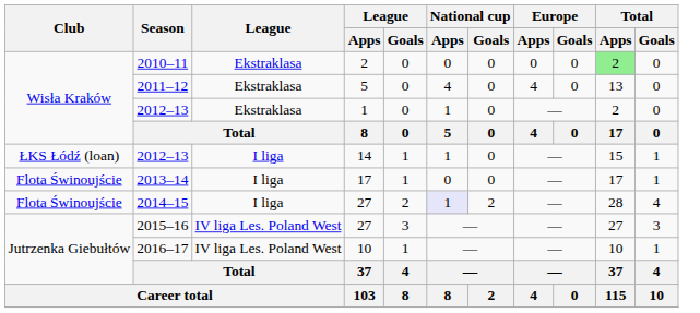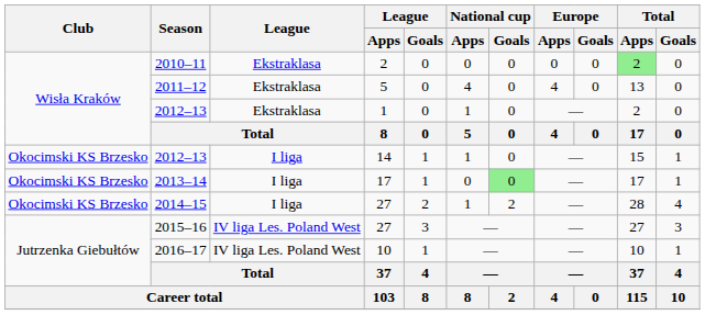 <table class="wikitable" style="text-align: center;">
 <tr>
 <th rowspan="2">Club</th>
 <th rowspan="2">Season</th>
 <th rowspan="2">League</th>
 <th colspan="2">League</th>
 <th colspan="2">National cup</th>
 <th colspan="2">Europe</th>
 <th colspan="2">Total</th>
 </tr>
 <tr>
 <th>Apps</th>
 <th>Goals</th>
 <th>Apps</th>
 <th>Goals</th>
 <th>Apps</th>
 <th>Goals</th>
 <th>Apps</th>
 <th>Goals</th>
 </tr>
 <tr>
 <td rowspan="4" valign="center"><a href='#'>Wisła Kraków</a></td>
 <td><a href='#'>2010–11</a></td>
 <td><a href='#'>Ekstraklasa</a></td>
 <td>2</td>
 <td>0</td>
 <td>0</td>
 <td>0</td>
 <td>0</td>
 <td>0</td>
 <td style="background: lightgreen;">2</td>
 <td>0</td>
 </tr>
 <tr>
 <td><a href='#'>2011–12</a></td>
 <td>Ekstraklasa</td>
 <td>5</td>
 <td>0</td>
 <td>4</td>
 <td>0</td>
 <td>4</td>
 <td>0</td>
 <td>13</td>
 <td>0</td>
 </tr>
 <tr>
 <td><a href='#'>2012–13</a></td>
 <td>Ekstraklasa</td>
 <td>1</td>
 <td>0</td>
 <td>1</td>
 <td>0</td>
 <td colspan="2">—</td>
 <td>2</td>
 <td>0</td>
 </tr>
 <tr>
 <th colspan="2">Total</th>
 <th>8</th>
 <th>0</th>
 <th>5</th>
 <th>0</th>
 <th>4</th>
 <th>0</th>
 <th>17</th>
 <th>0</th>
 </tr>
 <tr>
-<td rowspan="1" valign="center"><a href='#'>ŁKS Łódź</a> (loan)</td>
+<td rowspan="1" valign="center"><a href='#'>Okocimski KS Brzesko</a></td>
 <td><a href='#'>2012–13</a></td>
 <td><a href='#'>I liga</a></td>
 <td>14</td>
 <td>1</td>
 <td>1</td>
 <td>0</td>
 <td colspan="2">—</td>
 <td>15</td>
 <td>1</td>
 </tr>
 <tr>
-<td rowspan="1" valign="center"><a href='#'>Flota Świnoujście</a></td>
+<td rowspan="1" valign="center"><a href='#'>Okocimski KS Brzesko</a></td>
 <td><a href='#'>2013–14</a></td>
 <td>I liga</td>
 <td>17</td>
 <td>1</td>
 <td>0</td>
-<td>0</td>
+<td style="background: lightgreen;">0</td>
 <td colspan="2">—</td>
 <td>17</td>
 <td>1</td>
 </tr>
 <tr>
-<td rowspan="1" valign="center"><a href='#'>Flota Świnoujście</a></td>
+<td rowspan="1" valign="center"><a href='#'>Okocimski KS Brzesko</a></td>
 <td><a href='#'>2014–15</a></td>
 <td>I liga</td>
 <td>27</td>
 <td>2</td>
-<td style="background: lavender;">1</td>
+<td>1</td>
 <td>2</td>
 <td colspan="2">—</td>
 <td>28</td>
 <td>4</td>
 </tr>
 <tr>
 <td rowspan="3" valign="center">Jutrzenka Giebułtów</td>
 <td>2015–16</td>
 <td><a href='#'>IV liga Les. Poland West</a></td>
 <td>27</td>
 <td>3</td>
 <td colspan="2">—</td>
 <td colspan="2">—</td>
 <td>27</td>
 <td>3</td>
 </tr>
 <tr>
 <td>2016–17</td>
 <td>IV liga Les. Poland West</td>
 <td>10</td>
 <td>1</td>
 <td colspan="2">—</td>
 <td colspan="2">—</td>
 <td>10</td>
 <td>1</td>
 </tr>
 <tr>
 <th colspan="2">Total</th>
 <th>37</th>
 <th>4</th>
 <th colspan="2">—</th>
 <th colspan="2">—</th>
 <th>37</th>
 <th>4</th>
 </tr>
 <tr>
 <th colspan="3">Career total</th>
 <th>103</th>
 <th>8</th>
 <th>8</th>
 <th>2</th>
 <th>4</th>
 <th>0</th>
 <th>115</th>
 <th>10</th>
 </tr>
 <tr>
 </tr>
 </table>
